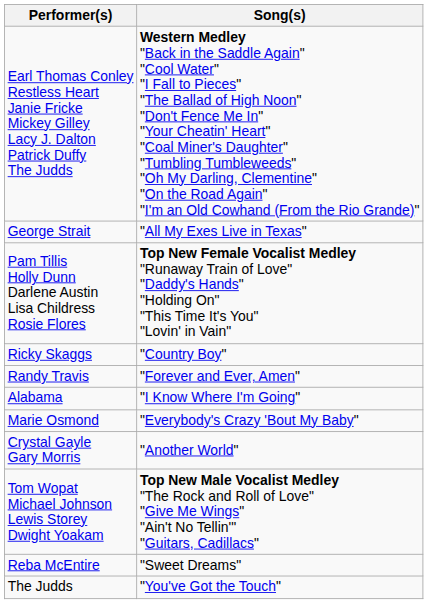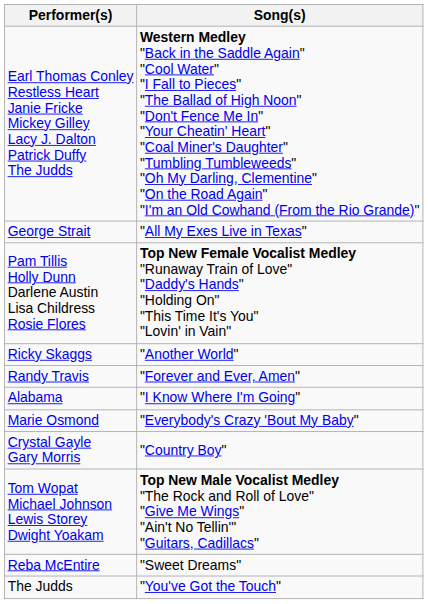 <table class="wikitable">
 <tr>
 <th>Performer(s)</th>
 <th>Song(s)</th>
 </tr>
 <tr>
 <td><a href='#'>Earl Thomas Conley</a><br><a href='#'>Restless Heart</a><br><a href='#'>Janie Fricke</a><br><a href='#'>Mickey Gilley</a><br><a href='#'>Lacy J. Dalton</a><br><a href='#'>Patrick Duffy</a><br><a href='#'>The Judds</a></td>
 <td><strong>Western Medley</strong><br>"<a href='#'>Back in the Saddle Again</a>"<br>"<a href='#'>Cool Water</a>"<br>"<a href='#'>I Fall to Pieces</a>"<br>"<a href='#'>The Ballad of High Noon</a>"<br>"<a href='#'>Don't Fence Me In</a>"<br>"<a href='#'>Your Cheatin' Heart</a>"<br>"<a href='#'>Coal Miner's Daughter</a>"<br>"<a href='#'>Tumbling Tumbleweeds</a>"<br>"<a href='#'>Oh My Darling, Clementine</a>"<br>"<a href='#'>On the Road Again</a>"<br>"<a href='#'>I'm an Old Cowhand (From the Rio Grande)</a>"</td>
 </tr>
 <tr>
 <td><a href='#'>George Strait</a></td>
 <td>"<a href='#'>All My Exes Live in Texas</a>"</td>
 </tr>
 <tr>
 <td><a href='#'>Pam Tillis</a><br><a href='#'>Holly Dunn</a><br>Darlene Austin<br>Lisa Childress<br><a href='#'>Rosie Flores</a></td>
 <td><strong>Top New Female Vocalist Medley</strong><br>"Runaway Train of Love"<br>"<a href='#'>Daddy's Hands</a>"<br>"Holding On"<br>"This Time It's You"<br>"Lovin' in Vain"</td>
 </tr>
 <tr>
 <td><a href='#'>Ricky Skaggs</a></td>
-<td>"<a href='#'>Country Boy</a>"</td>
+<td>"<a href='#'>Another World</a>"</td>
 </tr>
 <tr>
 <td><a href='#'>Randy Travis</a></td>
 <td>"<a href='#'>Forever and Ever, Amen</a>"</td>
 </tr>
 <tr>
 <td><a href='#'>Alabama</a></td>
 <td>"<a href='#'>I Know Where I'm Going</a>"</td>
 </tr>
 <tr>
 <td><a href='#'>Marie Osmond</a></td>
 <td>"<a href='#'>Everybody's Crazy 'Bout My Baby</a>"</td>
 </tr>
 <tr>
 <td><a href='#'>Crystal Gayle</a><br><a href='#'>Gary Morris</a></td>
-<td>"<a href='#'>Another World</a>"</td>
+<td>"<a href='#'>Country Boy</a>"</td>
 </tr>
 <tr>
 <td><a href='#'>Tom Wopat</a><br><a href='#'>Michael Johnson</a><br><a href='#'>Lewis Storey</a><br><a href='#'>Dwight Yoakam</a></td>
 <td><strong>Top New Male Vocalist Medley</strong><br>"The Rock and Roll of Love"<br>"<a href='#'>Give Me Wings</a>"<br>"Ain't No Tellin'"<br>"<a href='#'>Guitars, Cadillacs</a>"</td>
 </tr>
 <tr>
 <td><a href='#'>Reba McEntire</a></td>
 <td>"Sweet Dreams"</td>
 </tr>
 <tr>
 <td>The Judds</td>
 <td>"<a href='#'>You've Got the Touch</a>"</td>
 </tr>
 </table>
